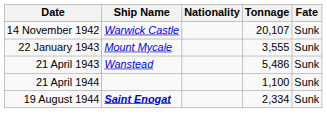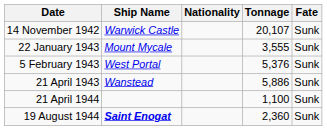 <table class="wikitable sortable">
 <tr>
 <th>Date</th>
 <th>Ship Name</th>
 <th>Nationality</th>
 <th>Tonnage</th>
 <th>Fate</th>
 </tr>
 <tr>
 <td align="right">14 November 1942</td>
 <td align="left"><a href='#'><em>Warwick Castle</em></a></td>
 <td align="left"></td>
 <td align="right">20,107</td>
 <td align="left">Sunk</td>
 </tr>
 <tr>
 <td align="right">22 January 1943</td>
 <td align="left"><a href='#'><em>Mount Mycale</em></a></td>
 <td align="left"></td>
 <td align="right">3,555</td>
 <td align="left">Sunk</td>
 </tr>
 <tr>
+<td align="right">5 February 1943</td>
+<td align="left"><a href='#'><em>West Portal</em></a></td>
+<td align="left"></td>
+<td align="right">5,376</td>
+<td align="left">Sunk</td>
+</tr>
+<tr>
 <td align="right">21 April 1943</td>
 <td align="left"><a href='#'><em>Wanstead</em></a></td>
 <td align="left"></td>
-<td align="right">5,486</td>
+<td align="right">5,886</td>
 <td align="left">Sunk</td>
 </tr>
 <tr>
 <td align="right">21 April 1944</td>
 <td align="left"></td>
 <td align="left"></td>
 <td align="right">1,100</td>
 <td align="left">Sunk</td>
 </tr>
 <tr>
 <td align="right">19 August 1944</td>
 <td align="left"><strong><a href='#'><em>Saint Enogat</em></a></strong></td>
 <td align="left"></td>
-<td align="right">2,334</td>
+<td align="right">2,360</td>
 <td align="left">Sunk</td>
 </tr>
 </table>
